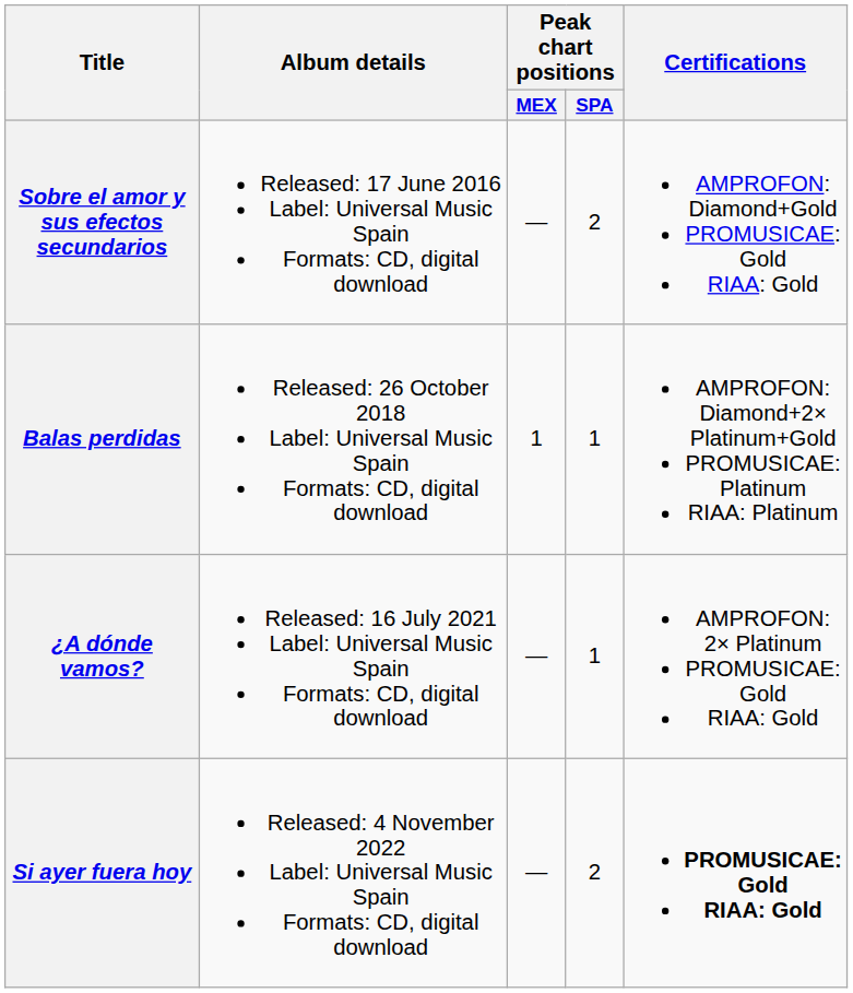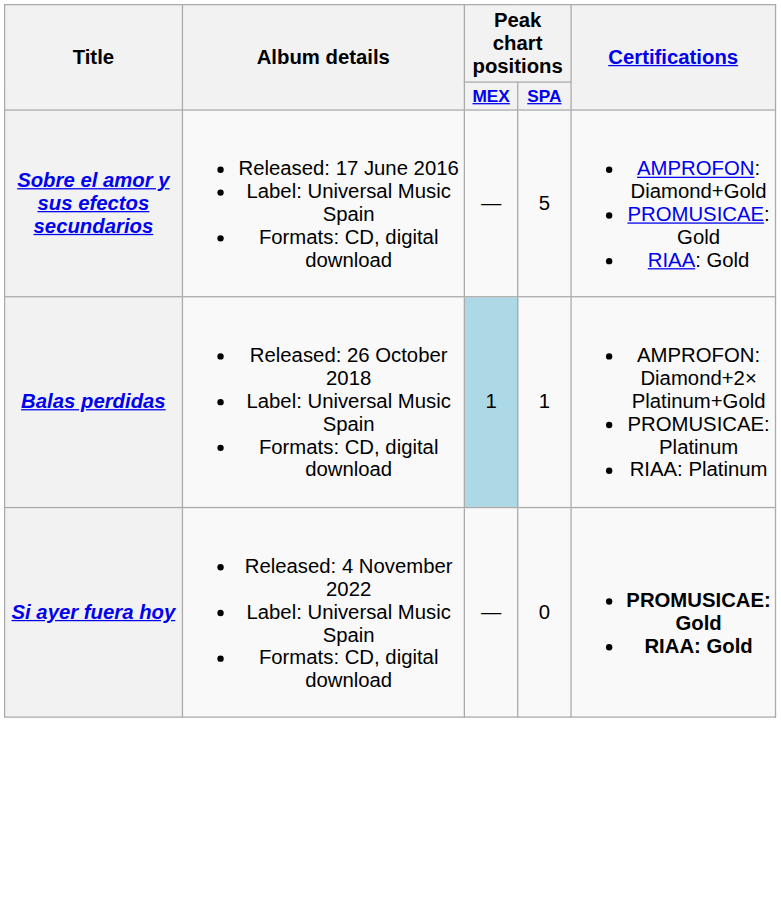 <table class="wikitable plainrowheaders" style="text-align:center;" border="1">
 <tr>
 <th scope="col" rowspan="2" style="width:10em;">Title</th>
 <th scope="col" rowspan="2" style="width:18em;">Album details</th>
 <th scope="col" colspan="2">Peak chart positions</th>
 <th scope="col" rowspan="2"><a href='#'>Certifications</a></th>
 </tr>
 <tr>
 <th scope="col" style="width:2.75em;font-size:85%;"><a href='#'>MEX</a><br></th>
 <th scope="col" style="width:2.75em;font-size:85%;"><a href='#'>SPA</a><br></th>
 </tr>
 <tr>
 <th scope="row"><em><a href='#'>Sobre el amor y sus efectos secundarios</a></em></th>
 <td><br><ul><li>Released: 17 June 2016</li><li>Label: Universal Music Spain</li><li>Formats: CD, digital download</li></ul></td>
 <td>—</td>
-<td>2</td>
+<td>5</td>
 <td><br><ul><li><a href='#'>AMPROFON</a>: Diamond+Gold </li><li><a href='#'>PROMUSICAE</a>: Gold </li><li><a href='#'>RIAA</a>: Gold </li></ul></td>
 </tr>
 <tr>
 <th scope="row"><em><a href='#'>Balas perdidas</a></em></th>
 <td><br><ul><li>Released: 26 October 2018</li><li>Label: Universal Music Spain</li><li>Formats: CD, digital download</li></ul></td>
-<td>1</td>
+<td style="background: lightblue;">1</td>
 <td>1</td>
 <td><br><ul><li>AMPROFON: Diamond+2× Platinum+Gold</li><li>PROMUSICAE: Platinum</li><li>RIAA: Platinum </li></ul></td>
-</tr>
-<tr>
-<th scope="row"><a href='#'><em>¿A dónde vamos?</em></a></th>
-<td><br><ul><li>Released: 16 July 2021</li><li>Label: Universal Music Spain</li><li>Formats: CD, digital download</li></ul></td>
-<td>—</td>
-<td>1</td>
-<td><br><ul><li>AMPROFON: 2× Platinum</li><li>PROMUSICAE: Gold</li><li>RIAA: Gold </li></ul></td>
 </tr>
 <tr>
 <th scope="row"><a href='#'><em>Si ayer fuera hoy</em></a></th>
 <td><br><ul><li>Released: 4 November 2022</li><li>Label: Universal Music Spain</li><li>Formats: CD, digital download</li></ul></td>
 <td>—</td>
-<td>2</td>
+<td>0</td>
 <td><strong><br><ul><li>PROMUSICAE: Gold</li><li>RIAA: Gold </li></ul></strong></td>
 </tr>
 </table>
